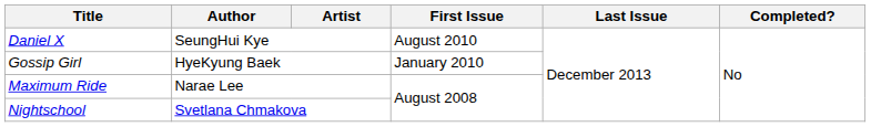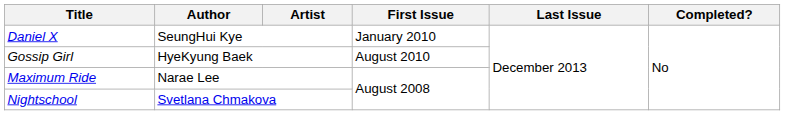 <table class="wikitable sortable" style="background: #FFF; width: 74%;">
 <tr>
 <th>Title</th>
 <th>Author</th>
 <th>Artist</th>
 <th>First Issue</th>
 <th>Last Issue</th>
 <th>Completed?</th>
 </tr>
 <tr>
 <td><em><a href='#'>Daniel X</a></em></td>
 <td colspan="2">SeungHui Kye</td>
-<td>August 2010</td>
+<td>January 2010</td>
 <td rowspan="4">December 2013</td>
 <td rowspan="4">No</td>
 </tr>
 <tr>
 <td><em>Gossip Girl</em></td>
 <td colspan="2">HyeKyung Baek</td>
-<td>January 2010</td>
+<td>August 2010</td>
 </tr>
 <tr>
 <td><em><a href='#'>Maximum Ride</a></em></td>
 <td colspan="2">Narae Lee</td>
 <td rowspan="2">August 2008</td>
 </tr>
 <tr>
 <td><em><a href='#'>Nightschool</a></em></td>
 <td colspan="2"><a href='#'>Svetlana Chmakova</a></td>
 </tr>
 </table>
